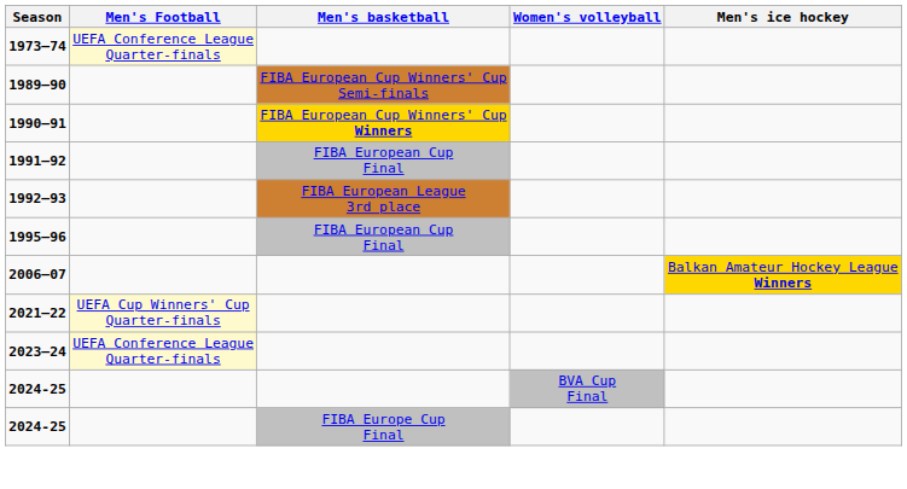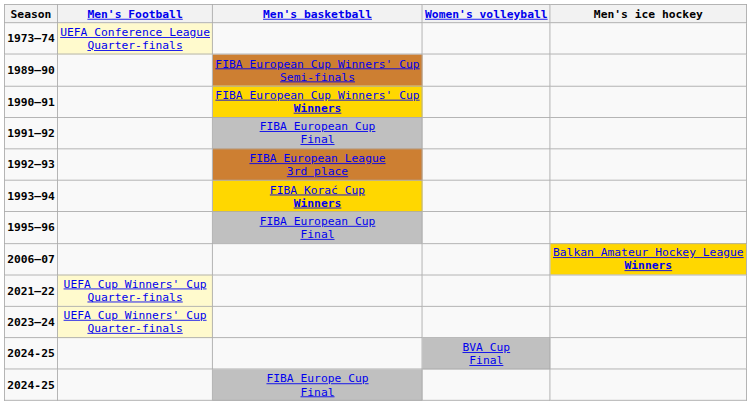 <table class="wikitable" style="text-align: center">
 <tr>
 <th>Season</th>
 <th><a href='#'>Men's Football</a></th>
 <th><a href='#'>Men's basketball</a></th>
 <th><a href='#'>Women's volleyball</a></th>
 <th>Men's ice hockey</th>
 </tr>
 <tr>
 <td><strong>1973–74</strong></td>
 <td bgcolor="LemonChiffon"><a href='#'>UEFA Conference League</a><br><a href='#'>Quarter-finals</a></td>
 <td></td>
 <td></td>
 <td></td>
 </tr>
 <tr>
 <td><strong>1989–90</strong></td>
 <td></td>
 <td bgcolor="#CD7F32"><a href='#'>FIBA European Cup Winners' Cup</a><br><a href='#'>Semi-finals</a></td>
 <td></td>
 <td></td>
 </tr>
 <tr>
 <td><strong>1990–91</strong></td>
 <td></td>
 <td bgcolor="gold"><a href='#'>FIBA European Cup Winners' Cup</a><br> <a href='#'><strong>Winners</strong></a></td>
 <td></td>
 <td></td>
 </tr>
 <tr>
 <td><strong>1991–92</strong></td>
 <td></td>
 <td bgcolor="silver"><a href='#'>FIBA European Cup</a><br> <a href='#'>Final</a></td>
 <td></td>
 <td></td>
 </tr>
 <tr>
 <td><strong>1992–93</strong></td>
 <td></td>
 <td bgcolor="#CD7F32"><a href='#'>FIBA European League</a><br><a href='#'>3rd place</a></td>
 <td></td>
 <td></td>
 </tr>
 <tr>
+<td><strong>1993–94</strong></td>
+<td></td>
+<td bgcolor="gold"><a href='#'>FIBA Korać Cup</a><br> <a href='#'><strong>Winners</strong></a></td>
+<td></td>
+<td></td>
+</tr>
+<tr>
 <td><strong>1995–96</strong></td>
 <td></td>
 <td bgcolor="silver"><a href='#'>FIBA European Cup</a><br> <a href='#'>Final</a></td>
 <td></td>
 <td></td>
 </tr>
 <tr>
 <td><strong>2006–07</strong></td>
 <td></td>
 <td></td>
 <td></td>
 <td bgcolor="gold"><a href='#'>Balkan Amateur Hockey League</a><br> <a href='#'><strong>Winners</strong></a></td>
 </tr>
 <tr>
 <td><strong>2021–22</strong></td>
 <td bgcolor="LemonChiffon"><a href='#'>UEFA Cup Winners' Cup</a><br><a href='#'>Quarter-finals</a></td>
 <td></td>
 <td></td>
 <td></td>
 </tr>
 <tr>
 <td><strong>2023–24</strong></td>
-<td bgcolor="LemonChiffon"><a href='#'>UEFA Conference League</a><br><a href='#'>Quarter-finals</a></td>
+<td bgcolor="LemonChiffon"><a href='#'>UEFA Cup Winners' Cup</a><br><a href='#'>Quarter-finals</a></td>
 <td></td>
 <td></td>
 <td></td>
 </tr>
 <tr>
 <td><strong>2024-25</strong></td>
 <td></td>
 <td></td>
 <td bgcolor="silver"><a href='#'>BVA Cup</a><br><a href='#'>Final</a></td>
 </tr>
 <tr>
 <td><strong>2024-25</strong></td>
 <td></td>
 <td bgcolor="silver"><a href='#'>FIBA Europe Cup</a><br> <a href='#'>Final</a></td>
 <td></td>
 <td></td>
 </tr>
 </table>
